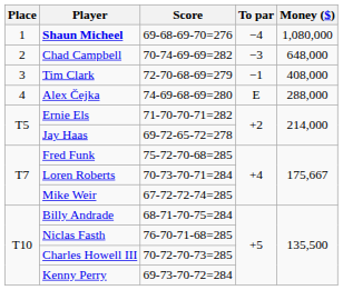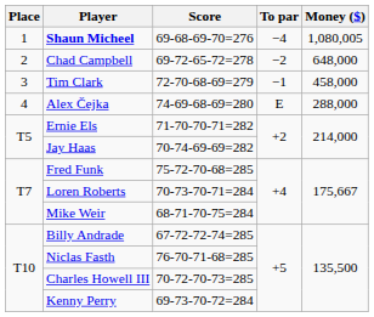 <table class="wikitable">
 <tr>
 <th>Place</th>
 <th>Player</th>
 <th>Score</th>
 <th>To par</th>
 <th>Money (<a href='#'>$</a>)</th>
 </tr>
 <tr>
 <td align="center">1</td>
 <td> <strong><a href='#'>Shaun Micheel</a></strong></td>
 <td>69-68-69-70=276</td>
 <td align="center">−4</td>
-<td align=center>1,080,000</td>
+<td align=center>1,080,005</td>
 </tr>
 <tr>
 <td align="center">2</td>
 <td> <a href='#'>Chad Campbell</a></td>
-<td>70-74-69-69=282</td>
-<td align="center">−3</td>
+<td>69-72-65-72=278</td>
+<td align="center">−2</td>
 <td align=center>648,000</td>
 </tr>
 <tr>
 <td align="center">3</td>
 <td> <a href='#'>Tim Clark</a></td>
 <td>72-70-68-69=279</td>
 <td align="center">−1</td>
-<td align=center>408,000</td>
+<td align=center>458,000</td>
 </tr>
 <tr>
 <td align="center">4</td>
 <td> <a href='#'>Alex Čejka</a></td>
 <td>74-69-68-69=280</td>
 <td align="center">E</td>
 <td align=center>288,000</td>
 </tr>
 <tr>
 <td rowspan=2 align="center">T5</td>
 <td> <a href='#'>Ernie Els</a></td>
 <td>71-70-70-71=282</td>
 <td rowspan=2 align="center">+2</td>
 <td rowspan=2 align=center>214,000</td>
 </tr>
 <tr>
 <td> <a href='#'>Jay Haas</a></td>
-<td>69-72-65-72=278</td>
+<td>70-74-69-69=282</td>
 </tr>
 <tr>
 <td rowspan=3 align="center">T7</td>
 <td> <a href='#'>Fred Funk</a></td>
 <td>75-72-70-68=285</td>
 <td rowspan=3 align="center">+4</td>
 <td rowspan=3 align=center>175,667</td>
 </tr>
 <tr>
 <td> <a href='#'>Loren Roberts</a></td>
 <td>70-73-70-71=284</td>
 </tr>
 <tr>
 <td> <a href='#'>Mike Weir</a></td>
-<td>67-72-72-74=285</td>
+<td>68-71-70-75=284</td>
 </tr>
 <tr>
 <td rowspan=4 align="center">T10</td>
 <td> <a href='#'>Billy Andrade</a></td>
-<td>68-71-70-75=284</td>
+<td>67-72-72-74=285</td>
 <td rowspan=4 align="center">+5</td>
 <td rowspan=4 align=center>135,500</td>
 </tr>
 <tr>
 <td> <a href='#'>Niclas Fasth</a></td>
 <td>76-70-71-68=285</td>
 </tr>
 <tr>
 <td> <a href='#'>Charles Howell III</a></td>
 <td>70-72-70-73=285</td>
 </tr>
 <tr>
 <td> <a href='#'>Kenny Perry</a></td>
 <td>69-73-70-72=284</td>
 </tr>
 </table>
